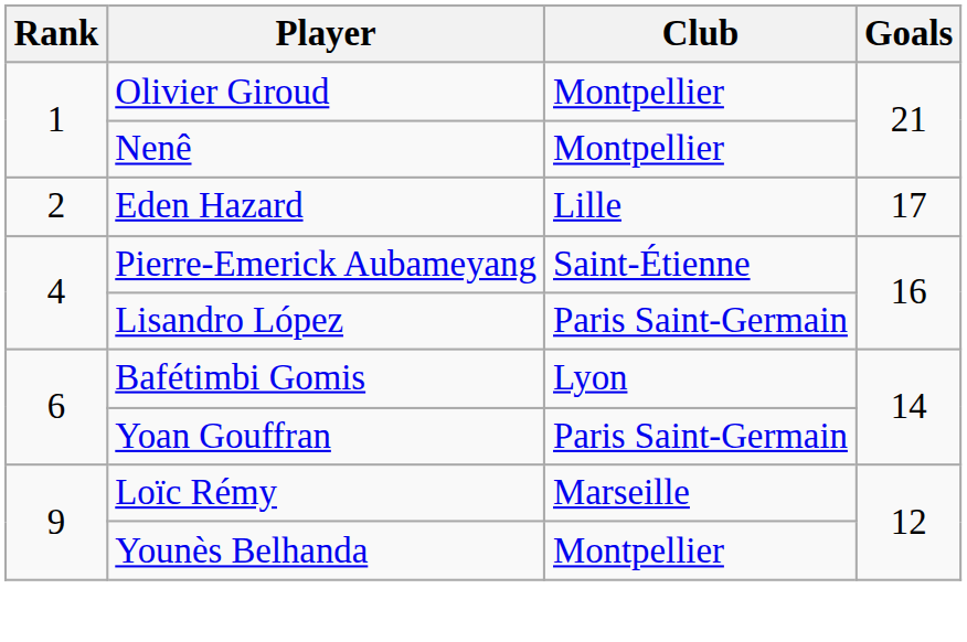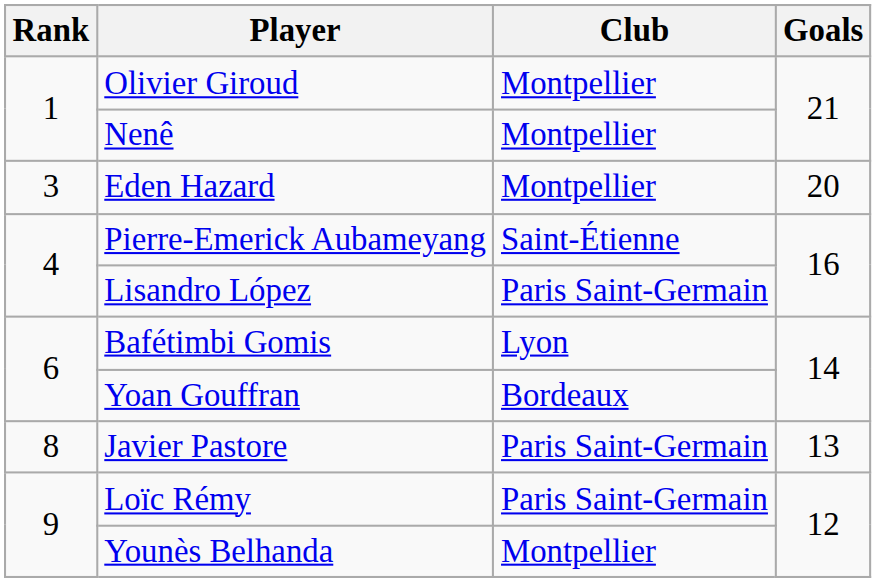 <table class="wikitable" style="text-align:center">
 <tr>
 <th>Rank</th>
 <th>Player</th>
 <th>Club</th>
 <th>Goals</th>
 </tr>
 <tr>
 <td rowspan="2">1</td>
 <td align="left"> <a href='#'>Olivier Giroud</a></td>
 <td align="left"><a href='#'>Montpellier</a></td>
 <td rowspan="2">21</td>
 </tr>
 <tr>
 <td align="left"> <a href='#'>Nenê</a></td>
 <td align="left"><a href='#'>Montpellier</a></td>
 </tr>
 <tr>
-<td>2</td>
+<td>3</td>
 <td align="left"> <a href='#'>Eden Hazard</a></td>
-<td align="left"><a href='#'>Lille</a></td>
-<td>17</td>
+<td align="left"><a href='#'>Montpellier</a></td>
+<td>20</td>
 </tr>
 <tr>
 <td rowspan="2">4</td>
 <td align="left"> <a href='#'>Pierre-Emerick Aubameyang</a></td>
 <td align="left"><a href='#'>Saint-Étienne</a></td>
 <td rowspan="2">16</td>
 </tr>
 <tr>
 <td align="left"> <a href='#'>Lisandro López</a></td>
 <td align="left"><a href='#'>Paris Saint-Germain</a></td>
 </tr>
 <tr>
 <td rowspan="2">6</td>
 <td align="left"> <a href='#'>Bafétimbi Gomis</a></td>
 <td align="left"><a href='#'>Lyon</a></td>
 <td rowspan="2">14</td>
 </tr>
 <tr>
 <td align="left"> <a href='#'>Yoan Gouffran</a></td>
+<td align="left"><a href='#'>Bordeaux</a></td>
+</tr>
+<tr>
+<td>8</td>
+<td align="left"> <a href='#'>Javier Pastore</a></td>
 <td align="left"><a href='#'>Paris Saint-Germain</a></td>
+<td>13</td>
 </tr>
 <tr>
 <td rowspan="2">9</td>
 <td align="left"> <a href='#'>Loïc Rémy</a></td>
-<td align="left"><a href='#'>Marseille</a></td>
+<td align="left"><a href='#'>Paris Saint-Germain</a></td>
 <td rowspan="2">12</td>
 </tr>
 <tr>
 <td align="left"> <a href='#'>Younès Belhanda</a></td>
 <td align="left"><a href='#'>Montpellier</a></td>
 </tr>
 </table>
